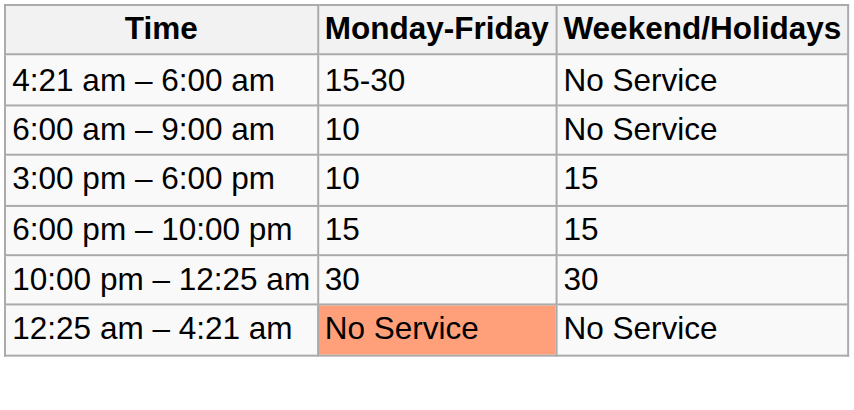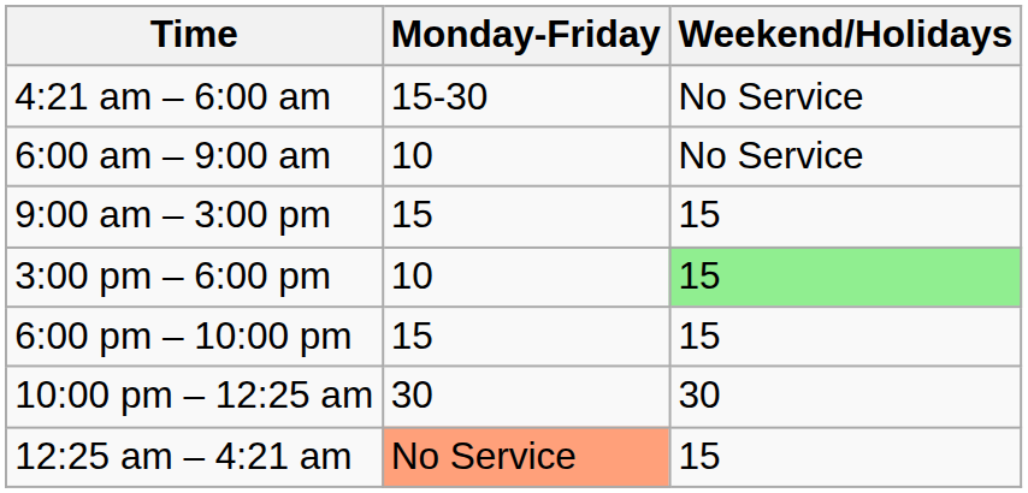 <table class="wikitable">
 <tr>
 <th>Time</th>
 <th>Monday-Friday</th>
 <th>Weekend/Holidays</th>
 </tr>
 <tr>
 <td>4:21 am – 6:00 am</td>
 <td>15-30</td>
 <td>No Service</td>
 </tr>
 <tr>
 <td>6:00 am – 9:00 am</td>
 <td>10</td>
 <td>No Service</td>
 </tr>
 <tr>
+<td>9:00 am – 3:00 pm</td>
+<td>15</td>
+<td>15</td>
+</tr>
+<tr>
 <td>3:00 pm – 6:00 pm</td>
 <td>10</td>
-<td>15</td>
+<td style="background: lightgreen;">15</td>
 </tr>
 <tr>
 <td>6:00 pm – 10:00 pm</td>
 <td>15</td>
 <td>15</td>
 </tr>
 <tr>
 <td>10:00 pm – 12:25 am</td>
 <td>30</td>
 <td>30</td>
 </tr>
 <tr>
 <td>12:25 am – 4:21 am</td>
 <td style="background: lightsalmon;">No Service</td>
-<td>No Service</td>
+<td>15</td>
 </tr>
 </table>
